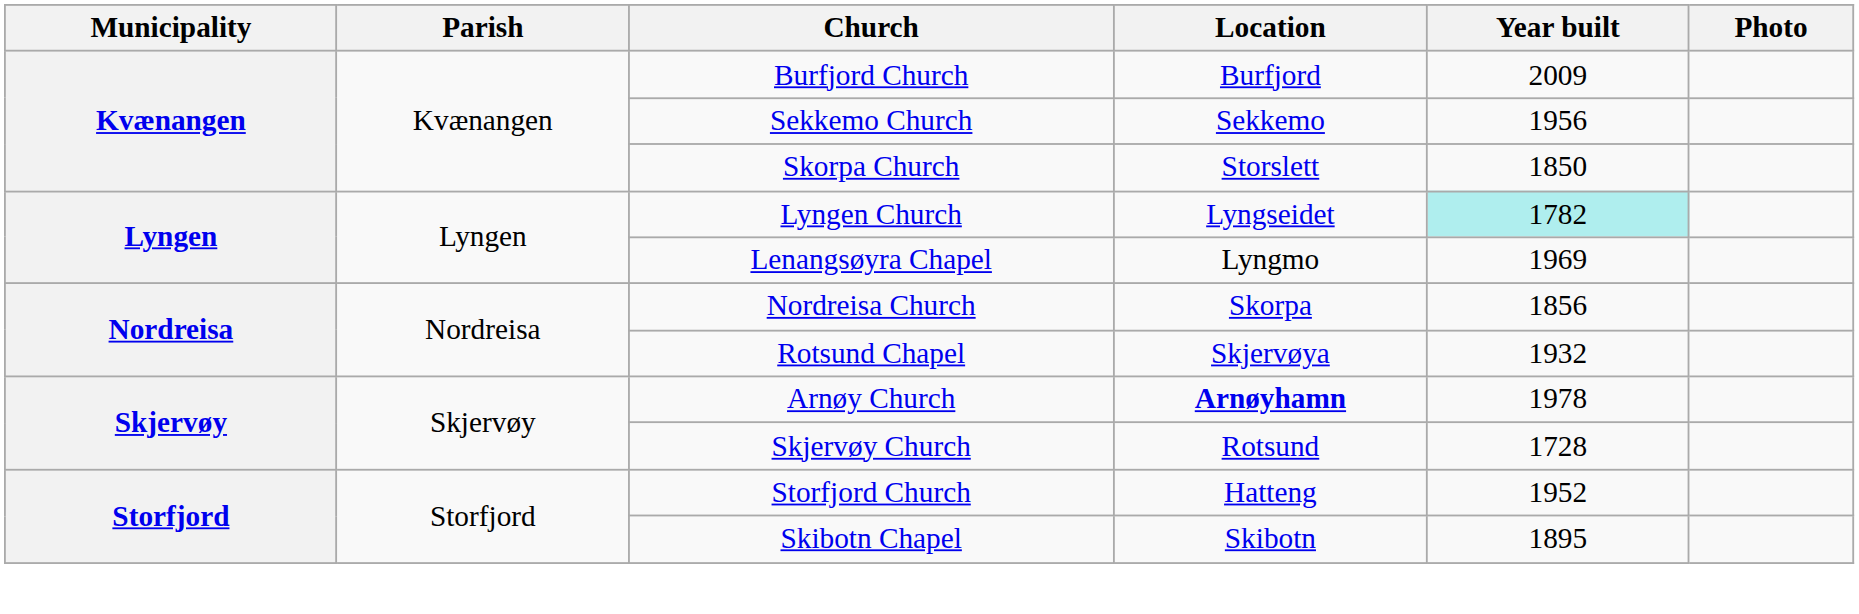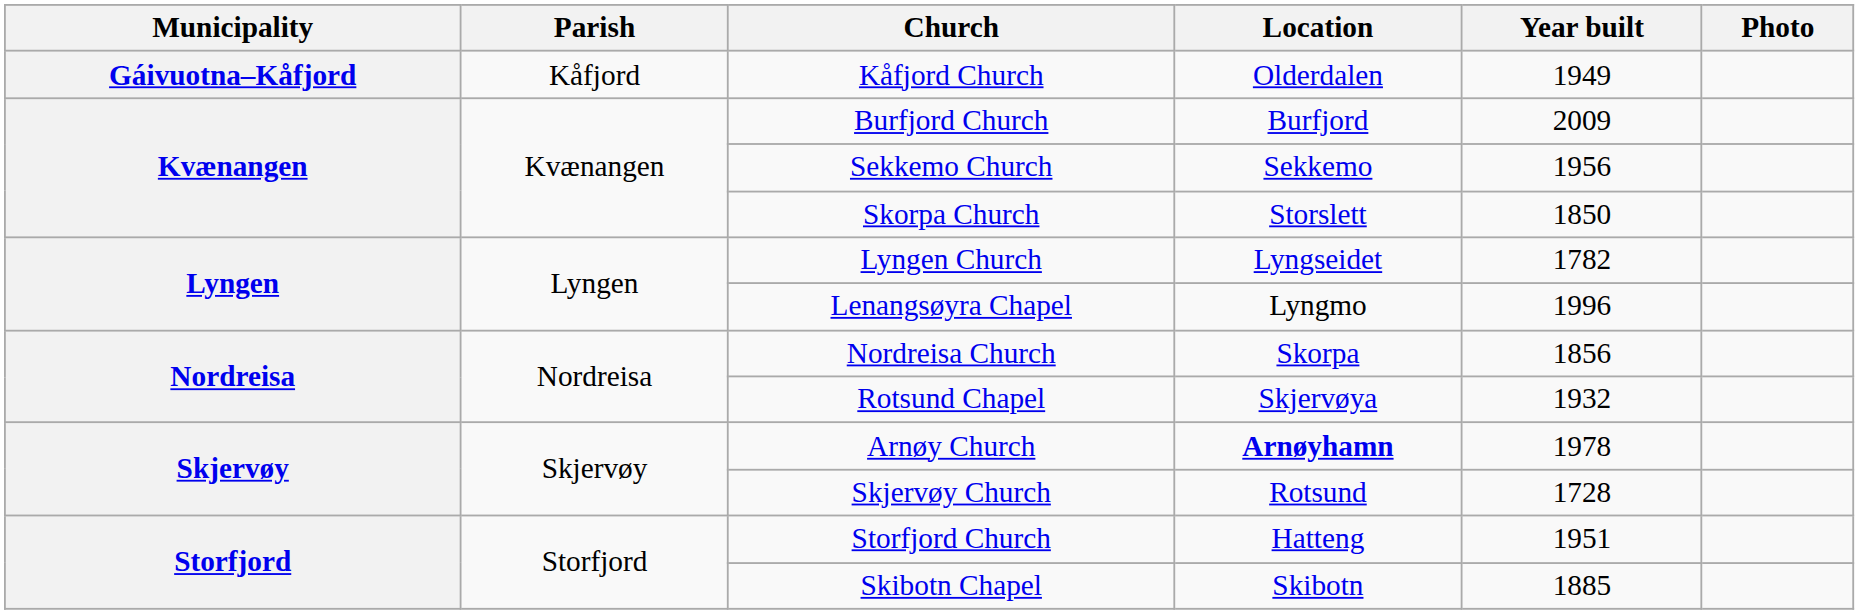 <table class="wikitable" style="text-align: center; width: 80%;">
 <tr>
 <th>Municipality</th>
 <th>Parish </th>
 <th>Church</th>
 <th>Location</th>
 <th>Year built</th>
 <th>Photo</th>
+</tr>
+<tr>
+<th rowspan="1"><a href='#'>Gáivuotna–Kåfjord</a></th>
+<td>Kåfjord</td>
+<td><a href='#'>Kåfjord Church</a></td>
+<td><a href='#'>Olderdalen</a></td>
+<td>1949</td>
+<td></td>
 </tr>
 <tr>
 <th rowspan="3"><a href='#'>Kvænangen</a></th>
 <td rowspan="3">Kvænangen</td>
 <td><a href='#'>Burfjord Church</a></td>
 <td><a href='#'>Burfjord</a></td>
 <td>2009</td>
 <td></td>
 </tr>
 <tr>
 <td><a href='#'>Sekkemo Church</a></td>
 <td><a href='#'>Sekkemo</a></td>
 <td>1956</td>
 <td></td>
 </tr>
 <tr>
 <td><a href='#'>Skorpa Church</a></td>
 <td><a href='#'>Storslett</a></td>
 <td>1850</td>
 <td></td>
 </tr>
 <tr>
 <th rowspan="2"><a href='#'>Lyngen</a></th>
 <td rowspan="2">Lyngen</td>
 <td><a href='#'>Lyngen Church</a></td>
 <td><a href='#'>Lyngseidet</a></td>
-<td style="background: paleturquoise;">1782</td>
+<td>1782</td>
 <td></td>
 </tr>
 <tr>
 <td><a href='#'>Lenangsøyra Chapel</a></td>
 <td>Lyngmo</td>
-<td>1969</td>
+<td>1996</td>
 <td></td>
 </tr>
 <tr>
 <th rowspan="2"><a href='#'>Nordreisa</a></th>
 <td rowspan="2">Nordreisa</td>
 <td><a href='#'>Nordreisa Church</a></td>
 <td><a href='#'>Skorpa</a></td>
 <td>1856</td>
 <td></td>
 </tr>
 <tr>
 <td><a href='#'>Rotsund Chapel</a></td>
 <td><a href='#'>Skjervøya</a></td>
 <td>1932</td>
 <td></td>
 </tr>
 <tr>
 <th rowspan="2"><a href='#'>Skjervøy</a></th>
 <td rowspan="2">Skjervøy</td>
 <td><a href='#'>Arnøy Church</a></td>
 <td><strong><a href='#'>Arnøyhamn</a></strong></td>
 <td>1978</td>
 <td></td>
 </tr>
 <tr>
 <td><a href='#'>Skjervøy Church</a></td>
 <td><a href='#'>Rotsund</a></td>
 <td>1728</td>
 <td></td>
 </tr>
 <tr>
 <th rowspan="2"><a href='#'>Storfjord</a></th>
 <td rowspan="2">Storfjord</td>
 <td><a href='#'>Storfjord Church</a></td>
 <td><a href='#'>Hatteng</a></td>
-<td>1952</td>
+<td>1951</td>
 <td></td>
 </tr>
 <tr>
 <td><a href='#'>Skibotn Chapel</a></td>
 <td><a href='#'>Skibotn</a></td>
-<td>1895</td>
+<td>1885</td>
 <td></td>
 </tr>
 </table>
